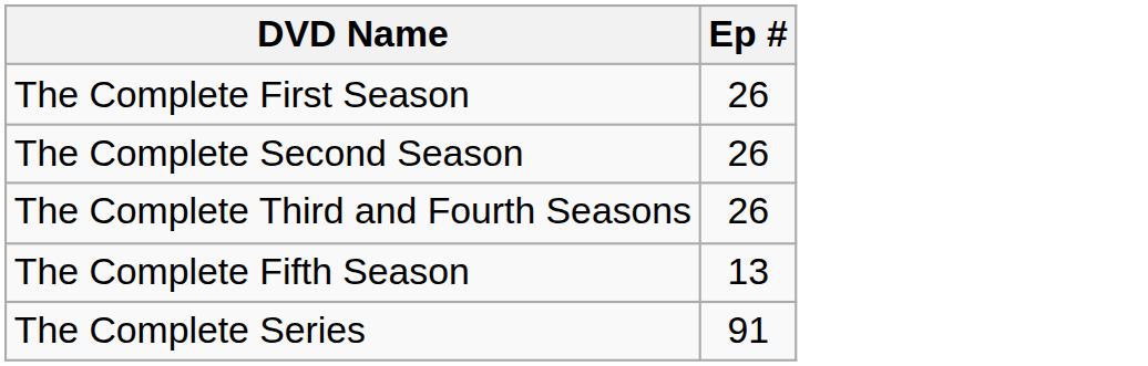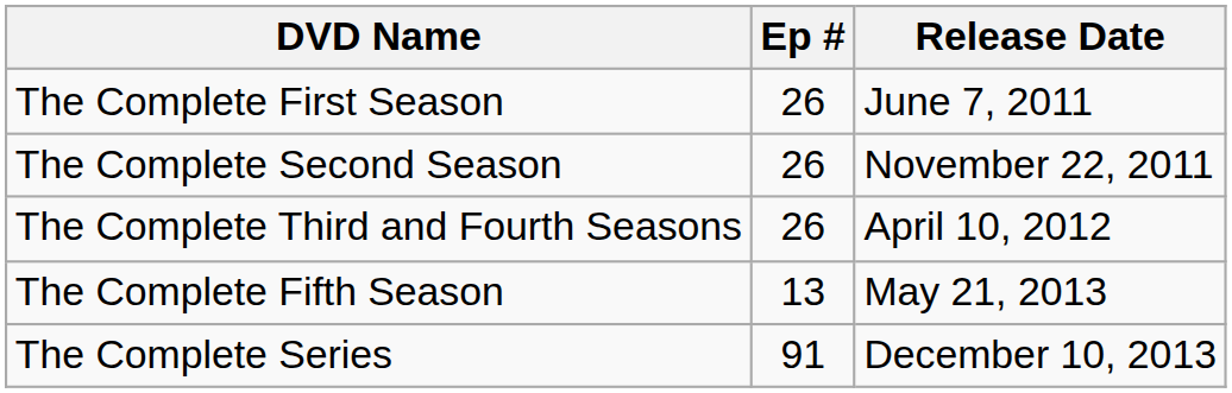 <table class="wikitable">
 <tr>
 <th>DVD Name</th>
 <th>Ep #</th>
+<th>Release Date</th>
 </tr>
 <tr>
 <td>The Complete First Season</td>
 <td align="center">26</td>
+<td>June 7, 2011</td>
 </tr>
 <tr>
 <td>The Complete Second Season</td>
 <td align="center">26</td>
+<td>November 22, 2011</td>
 </tr>
 <tr>
 <td>The Complete Third and Fourth Seasons</td>
 <td align="center">26</td>
+<td>April 10, 2012</td>
 </tr>
 <tr>
 <td>The Complete Fifth Season</td>
 <td align="center">13</td>
+<td>May 21, 2013</td>
 </tr>
 <tr>
 <td>The Complete Series</td>
 <td align="center">91</td>
+<td>December 10, 2013</td>
 </tr>
 </table>
